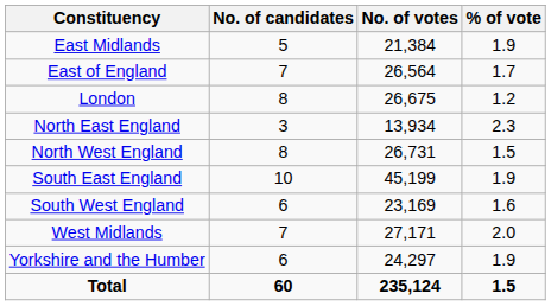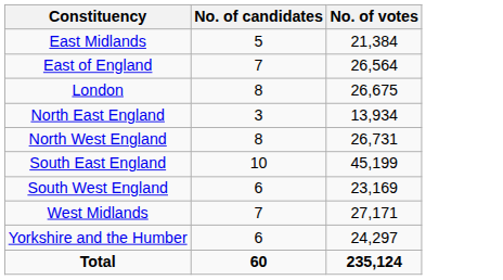 <table class="wikitable sortable" style="text-align:center;">
 <tr>
 <th>Constituency</th>
 <th>No. of candidates</th>
 <th>No. of votes</th>
-<th>% of vote</th>
 </tr>
 <tr>
 <td><a href='#'>East Midlands</a></td>
 <td>5</td>
 <td>21,384</td>
-<td>1.9</td>
 </tr>
 <tr>
 <td><a href='#'>East of England</a></td>
 <td>7</td>
 <td>26,564</td>
-<td>1.7</td>
 </tr>
 <tr>
 <td><a href='#'>London</a></td>
 <td>8</td>
 <td>26,675</td>
-<td>1.2</td>
 </tr>
 <tr>
 <td><a href='#'>North East England</a></td>
 <td>3</td>
 <td>13,934</td>
-<td>2.3</td>
 </tr>
 <tr>
 <td><a href='#'>North West England</a></td>
 <td>8</td>
 <td>26,731</td>
-<td>1.5</td>
 </tr>
 <tr>
 <td><a href='#'>South East England</a></td>
 <td>10</td>
 <td>45,199</td>
-<td>1.9</td>
 </tr>
 <tr>
 <td><a href='#'>South West England</a></td>
 <td>6</td>
 <td>23,169</td>
-<td>1.6</td>
 </tr>
 <tr>
 <td><a href='#'>West Midlands</a></td>
 <td>7</td>
 <td>27,171</td>
-<td>2.0</td>
 </tr>
 <tr>
 <td><a href='#'>Yorkshire and the Humber</a></td>
 <td>6</td>
 <td>24,297</td>
-<td>1.9</td>
 </tr>
 <tr>
 <td><strong>Total</strong></td>
 <td><strong>60</strong></td>
 <td><strong>235,124</strong></td>
-<td><strong>1.5</strong></td>
 </tr>
 </table>
